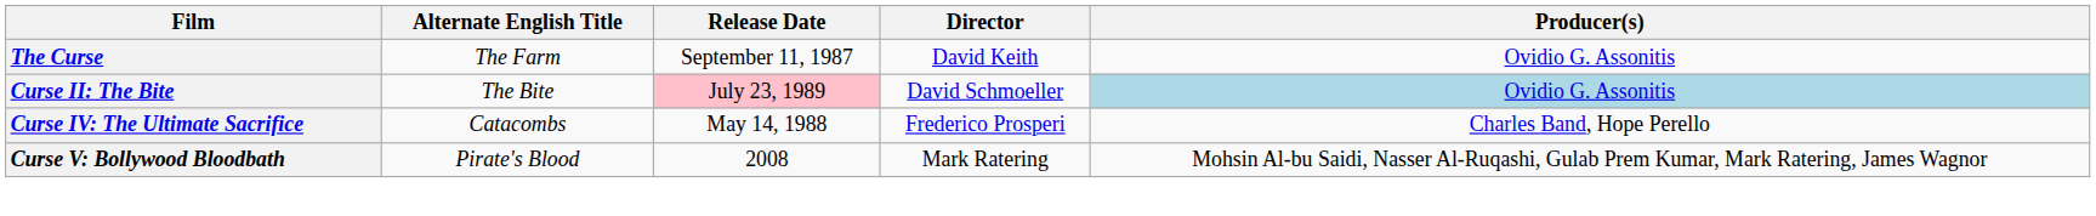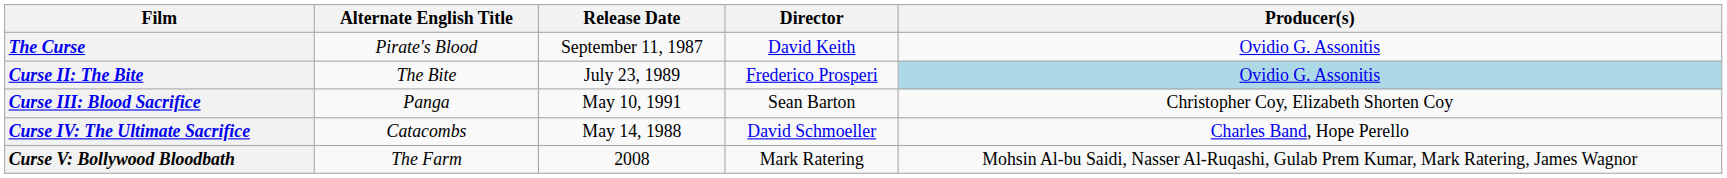 <table class="wikitable plainrowheaders"  style="text-align:center; width:78%;">
 <tr>
 <th scope="col">Film</th>
 <th scope="col">Alternate English Title</th>
 <th scope="col">Release Date</th>
 <th scope="col">Director</th>
 <th scope="col">Producer(s)</th>
 </tr>
 <tr>
 <th scope="row" style="text-align:left"><em><a href='#'>The Curse</a></em></th>
-<td><em>The Farm</em></td>
+<td><em>Pirate's Blood</em></td>
 <td>September 11, 1987</td>
 <td><a href='#'>David Keith</a></td>
 <td><a href='#'>Ovidio G. Assonitis</a></td>
 </tr>
 <tr>
 <th scope="row" style="text-align:left"><em><a href='#'>Curse II: The Bite</a></em></th>
 <td><em>The Bite</em></td>
-<td style="background: pink;">July 23, 1989</td>
-<td><a href='#'>David Schmoeller</a></td>
+<td>July 23, 1989</td>
+<td><a href='#'>Frederico Prosperi</a></td>
 <td style="background: lightblue;"><a href='#'>Ovidio G. Assonitis</a></td>
+</tr>
+<tr>
+<th scope="row" style="text-align:left"><em><a href='#'>Curse III: Blood Sacrifice</a></em></th>
+<td><em>Panga</em></td>
+<td>May 10, 1991</td>
+<td>Sean Barton</td>
+<td>Christopher Coy, Elizabeth Shorten Coy</td>
 </tr>
 <tr>
 <th scope="row" style="text-align:left"><em><a href='#'>Curse IV: The Ultimate Sacrifice</a></em></th>
 <td><em>Catacombs</em></td>
 <td>May 14, 1988</td>
-<td><a href='#'>Frederico Prosperi</a></td>
+<td><a href='#'>David Schmoeller</a></td>
 <td><a href='#'>Charles Band</a>, Hope Perello</td>
 </tr>
 <tr>
 <th scope="row" style="text-align:left"><em>Curse V: Bollywood Bloodbath</em></th>
-<td><em>Pirate's Blood</em></td>
+<td><em>The Farm</em></td>
 <td>2008</td>
 <td>Mark Ratering</td>
 <td>Mohsin Al-bu Saidi, Nasser Al-Ruqashi, Gulab Prem Kumar, Mark Ratering, James Wagnor</td>
 </tr>
 </table>
